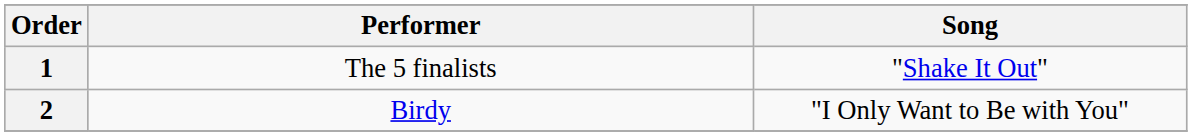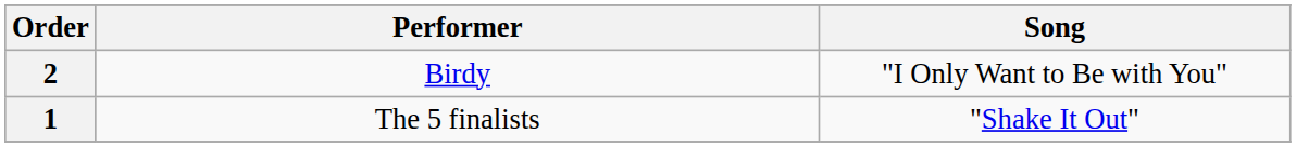 <table class="wikitable" style="text-align:center; width:45%;">
 <tr>
 </tr>
 <tr>
 <th style="width:01%;">Order</th>
 <th style="width:60%;">Performer</th>
 <th style="width:39%;">Song</th>
 </tr>
 <tr>
+<th>2</th>
+<td><a href='#'>Birdy</a></td>
+<td>"I Only Want to Be with You"</td>
+</tr>
+<tr>
 <th>1</th>
 <td>The 5 finalists</td>
 <td>"<a href='#'>Shake It Out</a>"</td>
 </tr>
 <tr>
-<th>2</th>
-<td><a href='#'>Birdy</a></td>
-<td>"I Only Want to Be with You"</td>
-</tr>
-<tr>
 </tr>
 </table>
